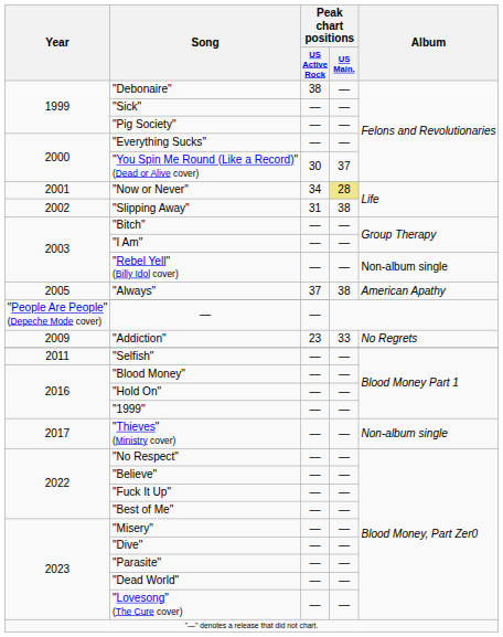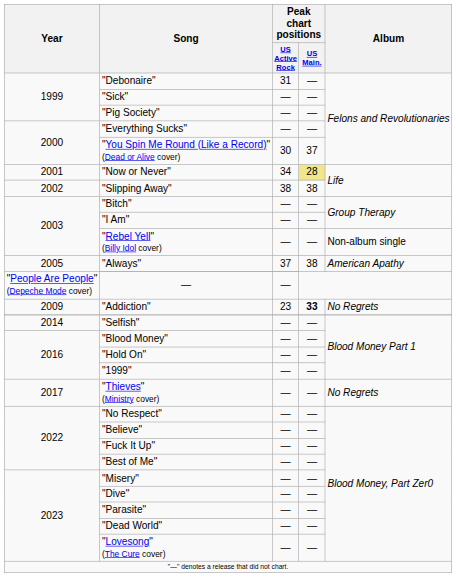 <table class="wikitable" style="text-align:center;">
 <tr>
 <th rowspan="2">Year</th>
 <th rowspan="2">Song</th>
 <th colspan="2">Peak chart positions</th>
 <th rowspan="2">Album</th>
 </tr>
 <tr>
 <th style="width:3em;font-size:75%"><a href='#'>US Active Rock</a><br></th>
 <th style="width:3em;font-size:75%"><a href='#'>US<br>Main.</a><br></th>
 </tr>
 <tr>
 <td rowspan="3">1999</td>
 <td style="text-align:left;">"Debonaire"</td>
-<td>38</td>
+<td>31</td>
 <td>—</td>
 <td style="text-align:left;" rowspan="5"><em>Felons and Revolutionaries</em></td>
 </tr>
 <tr>
 <td style="text-align:left;">"Sick"</td>
 <td>—</td>
 <td>—</td>
 </tr>
 <tr>
 <td style="text-align:left;">"Pig Society"</td>
 <td>—</td>
 <td>—</td>
 </tr>
 <tr>
 <td rowspan="2">2000</td>
 <td style="text-align:left;">"Everything Sucks"</td>
 <td>—</td>
 <td>—</td>
 </tr>
 <tr>
 <td style="text-align:left;">"<a href='#'>You Spin Me Round (Like a Record)</a>" <br><small>(<a href='#'>Dead or Alive</a> cover)</small></td>
 <td>30</td>
 <td>37</td>
 </tr>
 <tr>
 <td>2001</td>
 <td style="text-align:left;">"Now or Never"</td>
 <td>34</td>
 <td style="background: khaki;">28</td>
 <td style="text-align:left;" rowspan="2"><em>Life</em></td>
 </tr>
 <tr>
 <td>2002</td>
 <td style="text-align:left;">"Slipping Away"</td>
-<td>31</td>
+<td>38</td>
 <td>38</td>
 </tr>
 <tr>
 <td rowspan="3">2003</td>
 <td style="text-align:left;">"Bitch"</td>
 <td>—</td>
 <td>—</td>
 <td style="text-align:left;" rowspan="2"><em>Group Therapy</em></td>
 </tr>
 <tr>
 <td style="text-align:left;">"I Am"</td>
 <td>—</td>
 <td>—</td>
 </tr>
 <tr>
 <td style="text-align:left;">"<a href='#'>Rebel Yell</a>" <br><small>(<a href='#'>Billy Idol</a> cover)</small></td>
 <td>—</td>
 <td>—</td>
 <td style="text-align:left;">Non-album single </td>
 </tr>
 <tr>
 <td rowspan="2">2005</td>
 <td style="text-align:left;">"Always"</td>
 <td>37</td>
 <td>38</td>
 <td style="text-align:left;" rowspan="2"><em>American Apathy</em></td>
 </tr>
 <tr>
 </tr>
 <tr>
 <td style="text-align:left;">"<a href='#'>People Are People</a>" <br><small>(<a href='#'>Depeche Mode</a> cover)</small></td>
 <td>—</td>
 <td>—</td>
 </tr>
 <tr>
 <td>2009</td>
 <td style="text-align:left;">"Addiction"</td>
 <td>23</td>
-<td>33</td>
+<td><strong>33</strong></td>
 <td style="text-align:left;"><em>No Regrets</em></td>
 </tr>
 <tr>
 </tr>
 <tr>
-<td>2011</td>
+<td>2014</td>
 <td style="text-align:left;">"Selfish"</td>
 <td>—</td>
 <td>—</td>
 <td style="text-align:left;" rowspan="4"><em>Blood Money Part 1</em></td>
 </tr>
 <tr>
 <td rowspan="3">2016</td>
 <td style="text-align:left;">"Blood Money"</td>
 <td>—</td>
 <td>—</td>
 </tr>
 <tr>
 <td style="text-align:left;">"Hold On"</td>
 <td>—</td>
 <td>—</td>
 </tr>
 <tr>
 <td style="text-align:left;">"1999"</td>
 <td>—</td>
 <td>—</td>
 </tr>
 <tr>
 <td>2017</td>
 <td style="text-align:left;">"<a href='#'>Thieves</a>" <br><small>(<a href='#'>Ministry</a> cover)</small></td>
 <td>—</td>
 <td>—</td>
-<td style="text-align:left;"><em>Non-album single</em></td>
+<td style="text-align:left;"><em>No Regrets</em></td>
 </tr>
 <tr>
 <td rowspan="4">2022</td>
 <td style="text-align:left;">"No Respect"</td>
 <td>—</td>
 <td>—</td>
 <td style="text-align:left;" rowspan="9"><em>Blood Money, Part Zer0</em></td>
 </tr>
 <tr>
 <td style="text-align:left;">"Believe"</td>
 <td>—</td>
 <td>—</td>
 </tr>
 <tr>
 <td style="text-align:left;">"Fuck It Up"</td>
 <td>—</td>
 <td>—</td>
 </tr>
 <tr>
 <td style="text-align:left;">"Best of Me"</td>
 <td>—</td>
 <td>—</td>
 </tr>
 <tr>
 <td rowspan="5">2023</td>
 <td style="text-align:left;">"Misery"</td>
 <td>—</td>
 <td>—</td>
 </tr>
 <tr>
 <td style="text-align:left;">"Dive"</td>
 <td>—</td>
 <td>—</td>
 </tr>
 <tr>
 <td style="text-align:left;">"Parasite"</td>
 <td>—</td>
 <td>—</td>
 </tr>
 <tr>
 <td style="text-align:left;">"Dead World"</td>
 <td>—</td>
 <td>—</td>
 </tr>
 <tr>
 <td style="text-align:left;">"<a href='#'>Lovesong</a>" <br><small>(<a href='#'>The Cure</a> cover)</small></td>
 <td>—</td>
 <td>—</td>
 </tr>
 <tr>
 <td colspan="5" style="font-size: 8pt">"—" denotes a release that did not chart.</td>
 </tr>
 </table>
